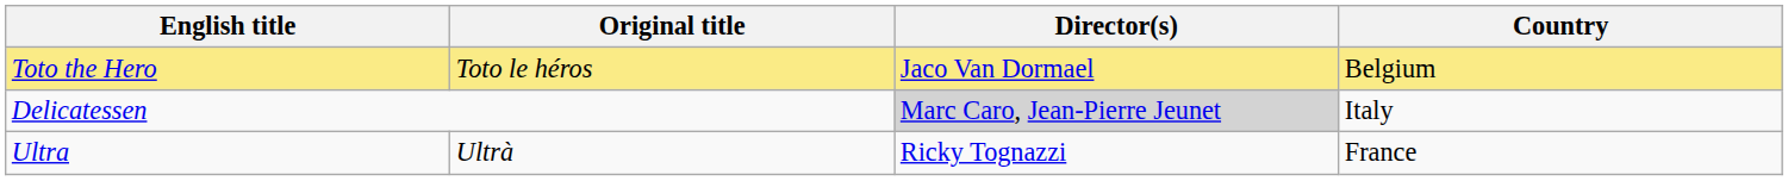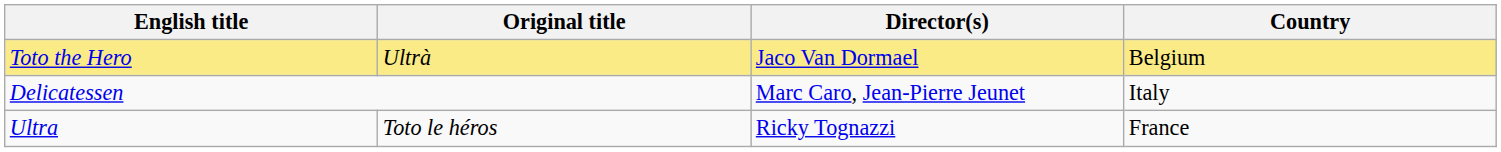 <table class="sortable wikitable" width="85%" cellpadding="5">
 <tr>
 <th width="20%">English title</th>
 <th width="20%">Original title</th>
 <th width="20%">Director(s)</th>
 <th width="20%">Country</th>
 </tr>
 <tr style="background:#FAEB86">
 <td><em><a href='#'>Toto the Hero</a></em></td>
-<td><em>Toto le héros</em></td>
+<td><em>Ultrà</em></td>
 <td><a href='#'>Jaco Van Dormael</a></td>
 <td>Belgium</td>
 </tr>
 <tr>
 <td colspan="2"><em><a href='#'>Delicatessen</a></em></td>
-<td style="background: lightgrey;"><a href='#'>Marc Caro</a>, <a href='#'>Jean-Pierre Jeunet</a></td>
+<td><a href='#'>Marc Caro</a>, <a href='#'>Jean-Pierre Jeunet</a></td>
 <td>Italy</td>
 </tr>
 <tr>
 <td><em><a href='#'>Ultra</a></em></td>
-<td><em>Ultrà</em></td>
+<td><em>Toto le héros</em></td>
 <td><a href='#'>Ricky Tognazzi</a></td>
 <td>France</td>
 </tr>
 </table>
